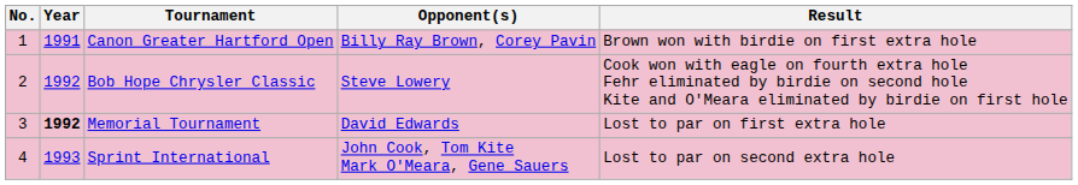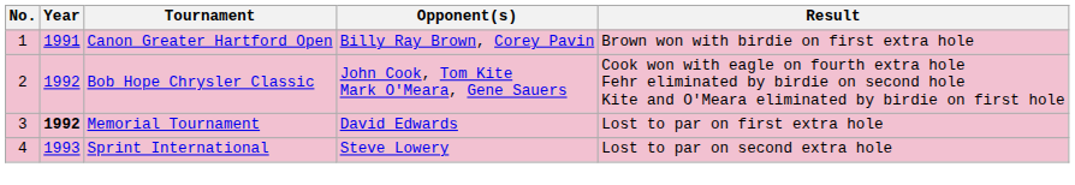 <table class="wikitable" style="font-size:95%;">
 <tr>
 <th>No.</th>
 <th>Year</th>
 <th>Tournament</th>
 <th>Opponent(s)</th>
 <th>Result</th>
 </tr>
 <tr style="background:#F2C1D1;">
 <td align=center>1</td>
 <td><a href='#'>1991</a></td>
 <td><a href='#'>Canon Greater Hartford Open</a></td>
 <td> <a href='#'>Billy Ray Brown</a>,  <a href='#'>Corey Pavin</a></td>
 <td>Brown won with birdie on first extra hole</td>
 </tr>
 <tr style="background:#F2C1D1;">
 <td align=center>2</td>
 <td><a href='#'>1992</a></td>
 <td><a href='#'>Bob Hope Chrysler Classic</a></td>
-<td> <a href='#'>Steve Lowery</a></td>
+<td> <a href='#'>John Cook</a>,  <a href='#'>Tom Kite</a><br> <a href='#'>Mark O'Meara</a>,  <a href='#'>Gene Sauers</a></td>
 <td>Cook won with eagle on fourth extra hole<br>Fehr eliminated by birdie on second hole<br>Kite and O'Meara eliminated by birdie on first hole</td>
 </tr>
 <tr style="background:#F2C1D1;">
 <td align=center>3</td>
 <td><strong>1992</strong></td>
 <td><a href='#'>Memorial Tournament</a></td>
 <td> <a href='#'>David Edwards</a></td>
 <td>Lost to par on first extra hole</td>
 </tr>
 <tr style="background:#F2C1D1;">
 <td align=center>4</td>
 <td><a href='#'>1993</a></td>
 <td><a href='#'>Sprint International</a></td>
-<td> <a href='#'>John Cook</a>,  <a href='#'>Tom Kite</a><br> <a href='#'>Mark O'Meara</a>,  <a href='#'>Gene Sauers</a></td>
+<td> <a href='#'>Steve Lowery</a></td>
 <td>Lost to par on second extra hole</td>
 </tr>
 </table>
